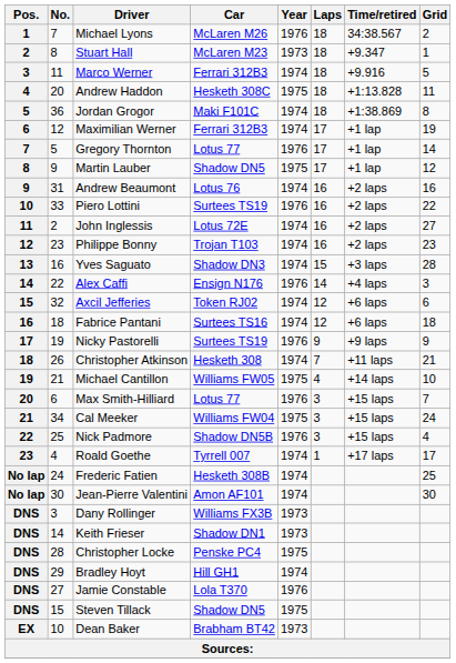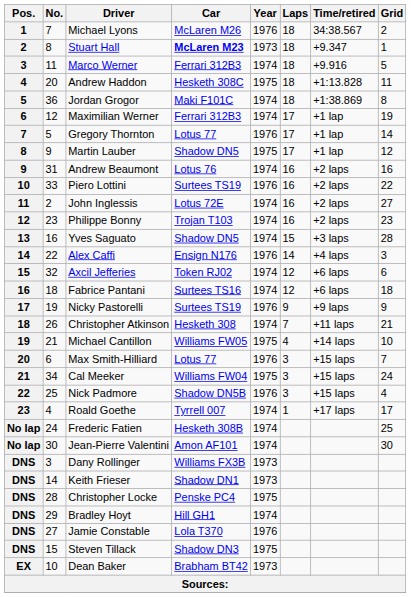 <table class="wikitable" style="font-size:90%">
 <tr>
 <th>Pos.</th>
 <th>No.</th>
 <th>Driver</th>
 <th>Car</th>
 <th>Year</th>
 <th>Laps</th>
 <th>Time/retired</th>
 <th>Grid</th>
 </tr>
 <tr>
 <th>1</th>
 <td>7</td>
 <td> Michael Lyons</td>
 <td><a href='#'>McLaren M26</a></td>
 <td>1976</td>
 <td>18</td>
 <td>34:38.567</td>
 <td>2</td>
 </tr>
 <tr>
 <th>2</th>
 <td>8</td>
 <td> <a href='#'>Stuart Hall</a></td>
-<td><a href='#'>McLaren M23</a></td>
+<td><strong><a href='#'>McLaren M23</a></strong></td>
 <td>1973</td>
 <td>18</td>
 <td>+9.347</td>
 <td>1</td>
 </tr>
 <tr>
 <th>3</th>
 <td>11</td>
 <td> <a href='#'>Marco Werner</a></td>
 <td><a href='#'>Ferrari 312B3</a></td>
 <td>1974</td>
 <td>18</td>
 <td>+9.916</td>
 <td>5</td>
 </tr>
 <tr>
 <th>4</th>
 <td>20</td>
 <td> Andrew Haddon</td>
 <td><a href='#'>Hesketh 308C</a></td>
 <td>1975</td>
 <td>18</td>
 <td>+1:13.828</td>
 <td>11</td>
 </tr>
 <tr>
 <th>5</th>
 <td>36</td>
 <td> Jordan Grogor</td>
 <td><a href='#'>Maki F101C</a></td>
 <td>1974</td>
 <td>18</td>
 <td>+1:38.869</td>
 <td>8</td>
 </tr>
 <tr>
 <th>6</th>
 <td>12</td>
 <td> Maximilian Werner</td>
 <td><a href='#'>Ferrari 312B3</a></td>
 <td>1974</td>
 <td>17</td>
 <td>+1 lap</td>
 <td>19</td>
 </tr>
 <tr>
 <th>7</th>
 <td>5</td>
 <td> Gregory Thornton</td>
 <td><a href='#'>Lotus 77</a></td>
 <td>1976</td>
 <td>17</td>
 <td>+1 lap</td>
 <td>14</td>
 </tr>
 <tr>
 <th>8</th>
 <td>9</td>
 <td> Martin Lauber</td>
 <td><a href='#'>Shadow DN5</a></td>
 <td>1975</td>
 <td>17</td>
 <td>+1 lap</td>
 <td>12</td>
 </tr>
 <tr>
 <th>9</th>
 <td>31</td>
 <td> Andrew Beaumont</td>
 <td><a href='#'>Lotus 76</a></td>
 <td>1974</td>
 <td>16</td>
 <td>+2 laps</td>
 <td>16</td>
 </tr>
 <tr>
 <th>10</th>
 <td>33</td>
 <td> Piero Lottini</td>
 <td><a href='#'>Surtees TS19</a></td>
 <td>1976</td>
 <td>16</td>
 <td>+2 laps</td>
 <td>22</td>
 </tr>
 <tr>
 <th>11</th>
 <td>2</td>
 <td> John Inglessis</td>
 <td><a href='#'>Lotus 72E</a></td>
 <td>1974</td>
 <td>16</td>
 <td>+2 laps</td>
 <td>27</td>
 </tr>
 <tr>
 <th>12</th>
 <td>23</td>
 <td> Philippe Bonny</td>
 <td><a href='#'>Trojan T103</a></td>
 <td>1974</td>
 <td>16</td>
 <td>+2 laps</td>
 <td>23</td>
 </tr>
 <tr>
 <th>13</th>
 <td>16</td>
 <td> Yves Saguato</td>
-<td><a href='#'>Shadow DN3</a></td>
+<td><a href='#'>Shadow DN5</a></td>
 <td>1974</td>
 <td>15</td>
 <td>+3 laps</td>
 <td>28</td>
 </tr>
 <tr>
 <th>14</th>
 <td>22</td>
 <td> <a href='#'>Alex Caffi</a></td>
 <td><a href='#'>Ensign N176</a></td>
 <td>1976</td>
 <td>14</td>
 <td>+4 laps</td>
 <td>3</td>
 </tr>
 <tr>
 <th>15</th>
 <td>32</td>
 <td> <a href='#'>Axcil Jefferies</a></td>
 <td><a href='#'>Token RJ02</a></td>
 <td>1974</td>
 <td>12</td>
 <td>+6 laps</td>
 <td>6</td>
 </tr>
 <tr>
 <th>16</th>
 <td>18</td>
 <td> Fabrice Pantani</td>
 <td><a href='#'>Surtees TS16</a></td>
 <td>1974</td>
 <td>12</td>
 <td>+6 laps</td>
 <td>18</td>
 </tr>
 <tr>
 <th>17</th>
 <td>19</td>
 <td> Nicky Pastorelli</td>
 <td><a href='#'>Surtees TS19</a></td>
 <td>1976</td>
 <td>9</td>
 <td>+9 laps</td>
 <td>9</td>
 </tr>
 <tr>
 <th>18</th>
 <td>26</td>
 <td> Christopher Atkinson</td>
 <td><a href='#'>Hesketh 308</a></td>
 <td>1974</td>
 <td>7</td>
 <td>+11 laps</td>
 <td>21</td>
 </tr>
 <tr>
 <th>19</th>
 <td>21</td>
 <td> Michael Cantillon</td>
 <td><a href='#'>Williams FW05</a></td>
 <td>1975</td>
 <td>4</td>
 <td>+14 laps</td>
 <td>10</td>
 </tr>
 <tr>
 <th>20</th>
 <td>6</td>
 <td> Max Smith-Hilliard</td>
 <td><a href='#'>Lotus 77</a></td>
 <td>1976</td>
 <td>3</td>
 <td>+15 laps</td>
 <td>7</td>
 </tr>
 <tr>
 <th>21</th>
 <td>34</td>
 <td> Cal Meeker</td>
 <td><a href='#'>Williams FW04</a></td>
 <td>1975</td>
 <td>3</td>
 <td>+15 laps</td>
 <td>24</td>
 </tr>
 <tr>
 <th>22</th>
 <td>25</td>
 <td> Nick Padmore</td>
 <td><a href='#'>Shadow DN5B</a></td>
 <td>1976</td>
 <td>3</td>
 <td>+15 laps</td>
 <td>4</td>
 </tr>
 <tr>
 <th>23</th>
 <td>4</td>
 <td> Roald Goethe</td>
 <td><a href='#'>Tyrrell 007</a></td>
 <td>1974</td>
 <td>1</td>
 <td>+17 laps</td>
 <td>17</td>
 </tr>
 <tr>
 <th>No lap</th>
 <td>24</td>
 <td> Frederic Fatien</td>
 <td><a href='#'>Hesketh 308B</a></td>
 <td>1974</td>
 <td></td>
 <td></td>
 <td>25</td>
 </tr>
 <tr>
 <th>No lap</th>
 <td>30</td>
 <td> Jean-Pierre Valentini</td>
 <td><a href='#'>Amon AF101</a></td>
 <td>1974</td>
 <td></td>
 <td></td>
 <td>30</td>
 </tr>
 <tr>
 <th>DNS</th>
 <td>3</td>
 <td> Dany Rollinger</td>
 <td><a href='#'>Williams FX3B</a></td>
 <td>1973</td>
 <td></td>
 <td></td>
 <td></td>
 </tr>
 <tr>
 <th>DNS</th>
 <td>14</td>
 <td> Keith Frieser</td>
 <td><a href='#'>Shadow DN1</a></td>
 <td>1973</td>
 <td></td>
 <td></td>
 <td></td>
 </tr>
 <tr>
 <th>DNS</th>
 <td>28</td>
 <td> Christopher Locke</td>
 <td><a href='#'>Penske PC4</a></td>
 <td>1975</td>
 <td></td>
 <td></td>
 <td></td>
 </tr>
 <tr>
 <th>DNS</th>
 <td>29</td>
 <td> Bradley Hoyt</td>
 <td><a href='#'>Hill GH1</a></td>
 <td>1974</td>
 <td></td>
 <td></td>
 <td></td>
 </tr>
 <tr>
 <th>DNS</th>
 <td>27</td>
 <td> Jamie Constable</td>
 <td><a href='#'>Lola T370</a></td>
 <td>1976</td>
 <td></td>
 <td></td>
 <td></td>
 </tr>
 <tr>
 <th>DNS</th>
 <td>15</td>
 <td> Steven Tillack</td>
-<td><a href='#'>Shadow DN5</a></td>
+<td><a href='#'>Shadow DN3</a></td>
 <td>1975</td>
 <td></td>
 <td></td>
 <td></td>
 </tr>
 <tr>
 <th>EX</th>
 <td>10</td>
 <td> Dean Baker</td>
 <td><a href='#'>Brabham BT42</a></td>
 <td>1973</td>
 <td></td>
 <td></td>
 <td></td>
 </tr>
 <tr style="background-color:#E5E4E2" align="center">
 <th colspan=8>Sources:</th>
 </tr>
 <tr>
 </tr>
 </table>
